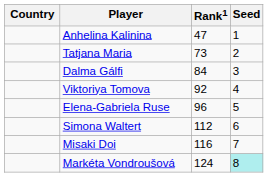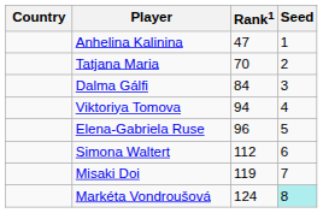 <table class="sortable wikitable">
 <tr>
 <th width="70">Country</th>
 <th width="175">Player</th>
 <th>Rank<sup>1</sup></th>
 <th>Seed</th>
 </tr>
 <tr>
 <td></td>
 <td><a href='#'>Anhelina Kalinina</a></td>
 <td>47</td>
 <td>1</td>
 </tr>
 <tr>
 <td></td>
 <td><a href='#'>Tatjana Maria</a></td>
-<td>73</td>
+<td>70</td>
 <td>2</td>
 </tr>
 <tr>
 <td></td>
 <td><a href='#'>Dalma Gálfi</a></td>
 <td>84</td>
 <td>3</td>
 </tr>
 <tr>
 <td></td>
 <td><a href='#'>Viktoriya Tomova</a></td>
-<td>92</td>
+<td>94</td>
 <td>4</td>
 </tr>
 <tr>
 <td></td>
 <td><a href='#'>Elena-Gabriela Ruse</a></td>
 <td>96</td>
 <td>5</td>
 </tr>
 <tr>
 <td></td>
 <td><a href='#'>Simona Waltert</a></td>
 <td>112</td>
 <td>6</td>
 </tr>
 <tr>
 <td></td>
 <td><a href='#'>Misaki Doi</a></td>
-<td>116</td>
+<td>119</td>
 <td>7</td>
 </tr>
 <tr>
 <td></td>
 <td><a href='#'>Markéta Vondroušová</a></td>
 <td>124</td>
 <td style="background: paleturquoise;">8</td>
 </tr>
 </table>
